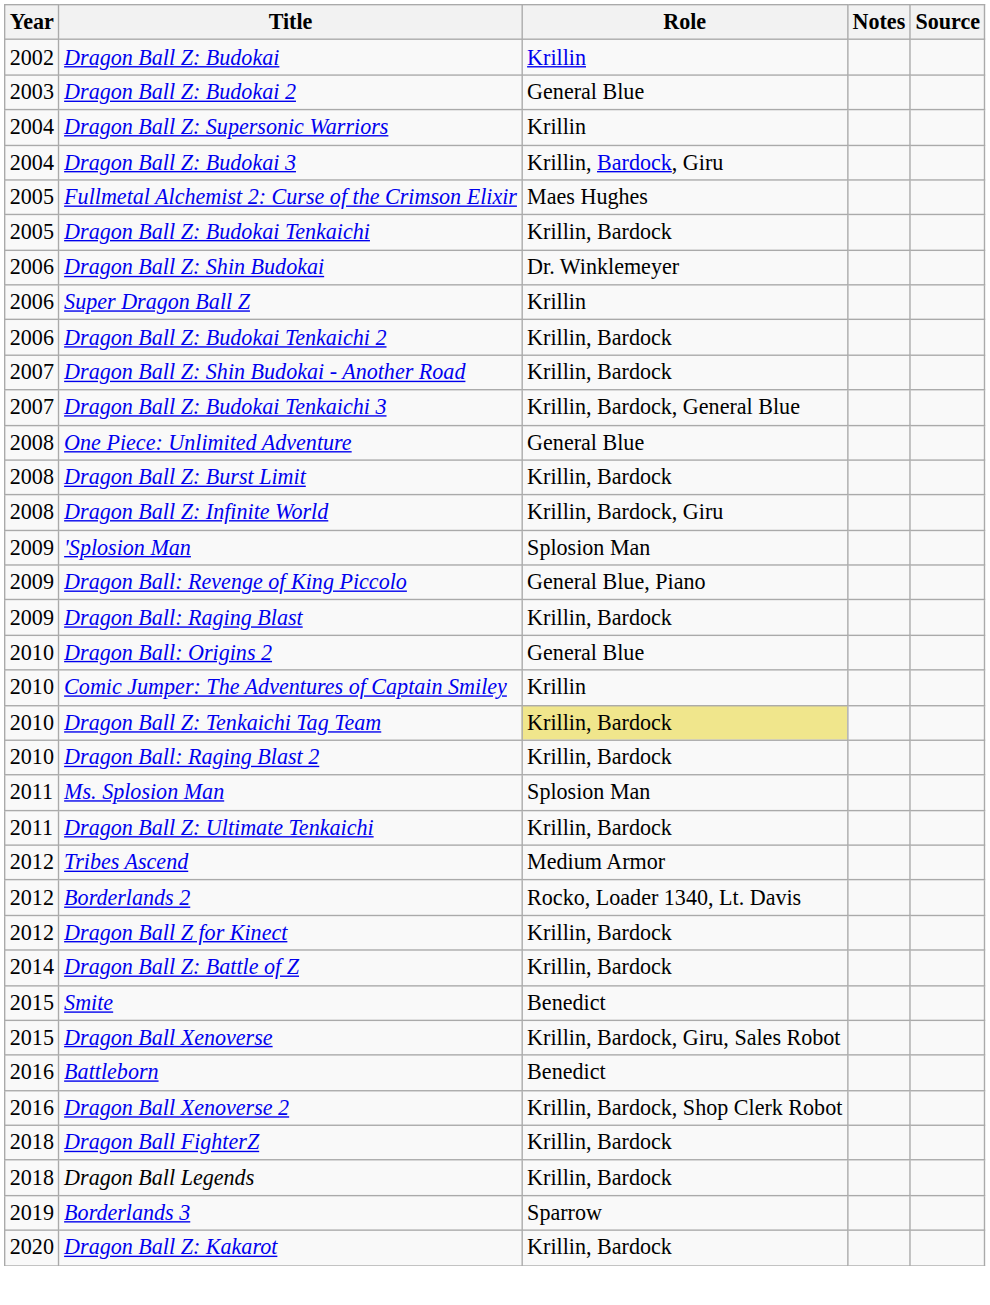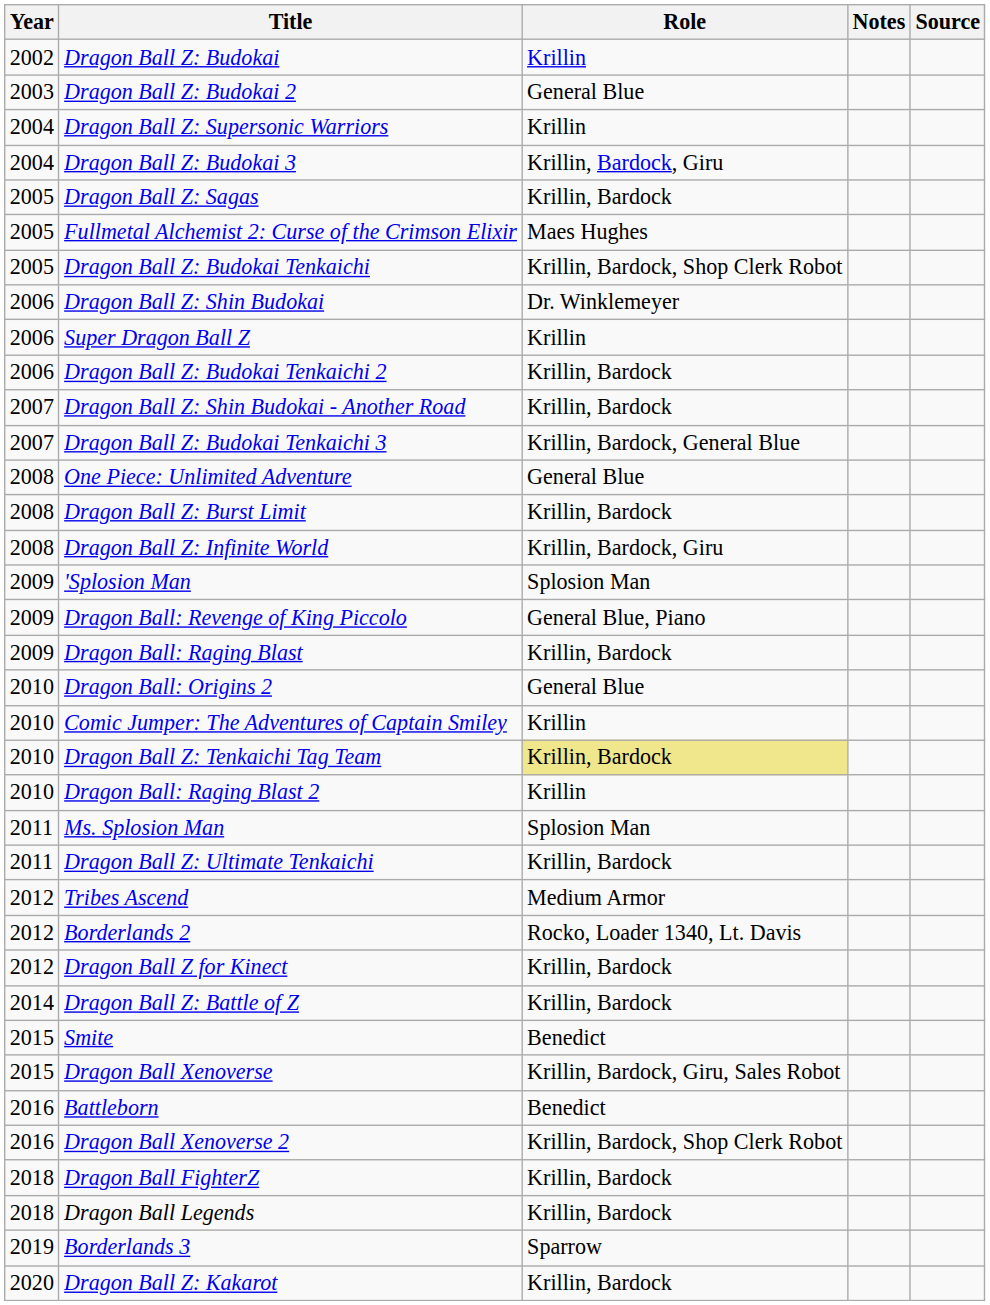 <table class="wikitable sortable plainrowheaders">
 <tr>
 <th>Year</th>
 <th>Title</th>
 <th>Role</th>
 <th class="unsortable">Notes</th>
 <th class="unsortable">Source</th>
 </tr>
 <tr>
 <td>2002</td>
 <td><em><a href='#'>Dragon Ball Z: Budokai</a></em></td>
 <td><a href='#'>Krillin</a></td>
 <td></td>
 <td></td>
 </tr>
 <tr>
 <td>2003</td>
 <td><em><a href='#'>Dragon Ball Z: Budokai 2</a></em></td>
 <td>General Blue</td>
 <td></td>
 <td></td>
 </tr>
 <tr>
 <td>2004</td>
 <td><em><a href='#'>Dragon Ball Z: Supersonic Warriors</a></em></td>
 <td>Krillin</td>
 <td></td>
 <td></td>
 </tr>
 <tr>
 <td>2004</td>
 <td><em><a href='#'>Dragon Ball Z: Budokai 3</a></em></td>
 <td>Krillin, <a href='#'>Bardock</a>, Giru</td>
 <td></td>
 <td></td>
 </tr>
 <tr>
 <td>2005</td>
+<td><em><a href='#'>Dragon Ball Z: Sagas</a></em></td>
+<td>Krillin, Bardock</td>
+<td></td>
+<td></td>
+</tr>
+<tr>
+<td>2005</td>
 <td><em><a href='#'>Fullmetal Alchemist 2: Curse of the Crimson Elixir</a></em></td>
 <td>Maes Hughes</td>
 <td></td>
 <td></td>
 </tr>
 <tr>
 <td>2005</td>
 <td><em><a href='#'>Dragon Ball Z: Budokai Tenkaichi</a></em></td>
-<td>Krillin, Bardock</td>
+<td>Krillin, Bardock, Shop Clerk Robot</td>
 <td></td>
 <td></td>
 </tr>
 <tr>
 <td>2006</td>
 <td><em><a href='#'>Dragon Ball Z: Shin Budokai</a></em></td>
 <td>Dr. Winklemeyer</td>
 <td></td>
 <td></td>
 </tr>
 <tr>
 <td>2006</td>
 <td><em><a href='#'>Super Dragon Ball Z</a></em></td>
 <td>Krillin</td>
 <td></td>
 <td></td>
 </tr>
 <tr>
 <td>2006</td>
 <td><em><a href='#'>Dragon Ball Z: Budokai Tenkaichi 2</a></em></td>
 <td>Krillin, Bardock</td>
 <td></td>
 <td></td>
 </tr>
 <tr>
 <td>2007</td>
 <td><em><a href='#'>Dragon Ball Z: Shin Budokai - Another Road</a></em></td>
 <td>Krillin, Bardock</td>
 <td></td>
 <td></td>
 </tr>
 <tr>
 <td>2007</td>
 <td><em><a href='#'>Dragon Ball Z: Budokai Tenkaichi 3</a></em></td>
 <td>Krillin, Bardock, General Blue</td>
 <td></td>
 <td></td>
 </tr>
 <tr>
 <td>2008</td>
 <td><em><a href='#'>One Piece: Unlimited Adventure</a></em></td>
 <td>General Blue</td>
 <td></td>
 <td></td>
 </tr>
 <tr>
 <td>2008</td>
 <td><em><a href='#'>Dragon Ball Z: Burst Limit</a></em></td>
 <td>Krillin, Bardock</td>
 <td></td>
 <td></td>
 </tr>
 <tr>
 <td>2008</td>
 <td><em><a href='#'>Dragon Ball Z: Infinite World</a></em></td>
 <td>Krillin, Bardock, Giru</td>
 <td></td>
 <td></td>
 </tr>
 <tr>
 <td>2009</td>
 <td><em><a href='#'>'Splosion Man</a></em></td>
 <td>Splosion Man</td>
 <td></td>
 <td></td>
 </tr>
 <tr>
 <td>2009</td>
 <td><em><a href='#'>Dragon Ball: Revenge of King Piccolo</a></em></td>
 <td>General Blue, Piano</td>
 <td></td>
 <td></td>
 </tr>
 <tr>
 <td>2009</td>
 <td><em><a href='#'>Dragon Ball: Raging Blast</a></em></td>
 <td>Krillin, Bardock</td>
 <td></td>
 <td></td>
 </tr>
 <tr>
 <td>2010</td>
 <td><em><a href='#'>Dragon Ball: Origins 2</a></em></td>
 <td>General Blue</td>
 <td></td>
 <td></td>
 </tr>
 <tr>
 <td>2010</td>
 <td><em><a href='#'>Comic Jumper: The Adventures of Captain Smiley</a></em></td>
 <td>Krillin</td>
 <td></td>
 <td></td>
 </tr>
 <tr>
 <td>2010</td>
 <td><em><a href='#'>Dragon Ball Z: Tenkaichi Tag Team</a></em></td>
 <td style="background: khaki;">Krillin, Bardock</td>
 <td></td>
 <td></td>
 </tr>
 <tr>
 <td>2010</td>
 <td><em><a href='#'>Dragon Ball: Raging Blast 2</a></em></td>
-<td>Krillin, Bardock</td>
+<td>Krillin</td>
 <td></td>
 <td></td>
 </tr>
 <tr>
 <td>2011</td>
 <td><em><a href='#'>Ms. Splosion Man</a></em></td>
 <td>Splosion Man</td>
 <td></td>
 <td></td>
 </tr>
 <tr>
 <td>2011</td>
 <td><em><a href='#'>Dragon Ball Z: Ultimate Tenkaichi</a></em></td>
 <td>Krillin, Bardock</td>
 <td></td>
 <td></td>
 </tr>
 <tr>
 <td>2012</td>
 <td><em><a href='#'>Tribes Ascend</a></em></td>
 <td>Medium Armor</td>
 <td></td>
 <td></td>
 </tr>
 <tr>
 <td>2012</td>
 <td><em><a href='#'>Borderlands 2</a></em></td>
 <td>Rocko, Loader 1340, Lt. Davis</td>
 <td></td>
 <td></td>
 </tr>
 <tr>
 <td>2012</td>
 <td><em><a href='#'>Dragon Ball Z for Kinect</a></em></td>
 <td>Krillin, Bardock</td>
 <td></td>
 <td></td>
 </tr>
 <tr>
 <td>2014</td>
 <td><em><a href='#'>Dragon Ball Z: Battle of Z</a></em></td>
 <td>Krillin, Bardock</td>
 <td></td>
 <td></td>
 </tr>
 <tr>
 <td>2015</td>
 <td><em><a href='#'>Smite</a></em></td>
 <td>Benedict</td>
 <td></td>
 <td></td>
 </tr>
 <tr>
 <td>2015</td>
 <td><em><a href='#'>Dragon Ball Xenoverse</a></em></td>
 <td>Krillin, Bardock, Giru, Sales Robot</td>
 <td></td>
 <td></td>
 </tr>
 <tr>
 <td>2016</td>
 <td><em><a href='#'>Battleborn</a></em></td>
 <td>Benedict</td>
 <td></td>
 <td></td>
 </tr>
 <tr>
 <td>2016</td>
 <td><em><a href='#'>Dragon Ball Xenoverse 2</a></em></td>
 <td>Krillin, Bardock, Shop Clerk Robot</td>
 <td></td>
 <td></td>
 </tr>
 <tr>
 <td>2018</td>
 <td><em><a href='#'>Dragon Ball FighterZ</a></em></td>
 <td>Krillin, Bardock</td>
 <td></td>
 <td></td>
 </tr>
 <tr>
 <td>2018</td>
 <td><em>Dragon Ball Legends</em></td>
 <td>Krillin, Bardock</td>
 <td></td>
 <td></td>
 </tr>
 <tr>
 <td>2019</td>
 <td><em><a href='#'>Borderlands 3</a></em></td>
 <td>Sparrow</td>
 <td></td>
 <td></td>
 </tr>
 <tr>
 <td>2020</td>
 <td><em><a href='#'>Dragon Ball Z: Kakarot</a></em></td>
 <td>Krillin, Bardock</td>
 <td></td>
 <td></td>
 </tr>
 </table>
